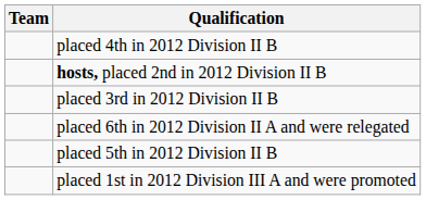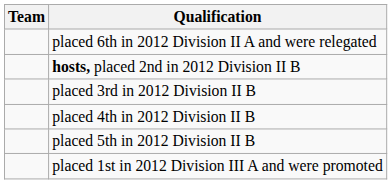 <table class="wikitable">
 <tr>
 <th>Team</th>
 <th>Qualification</th>
 </tr>
 <tr>
 <td></td>
-<td>placed 4th in 2012 Division II B</td>
+<td>placed 6th in 2012 Division II A and were relegated</td>
 </tr>
 <tr>
 <td></td>
 <td><strong>hosts,</strong> placed 2nd in 2012 Division II B</td>
 </tr>
 <tr>
 <td></td>
 <td>placed 3rd in 2012 Division II B</td>
 </tr>
 <tr>
 <td></td>
-<td>placed 6th in 2012 Division II A and were relegated</td>
+<td>placed 4th in 2012 Division II B</td>
 </tr>
 <tr>
 <td></td>
 <td>placed 5th in 2012 Division II B</td>
 </tr>
 <tr>
 <td></td>
 <td>placed 1st in 2012 Division III A and were promoted</td>
 </tr>
 </table>
